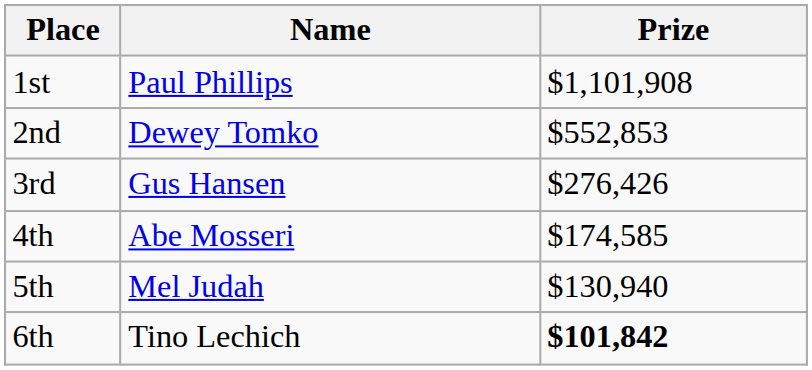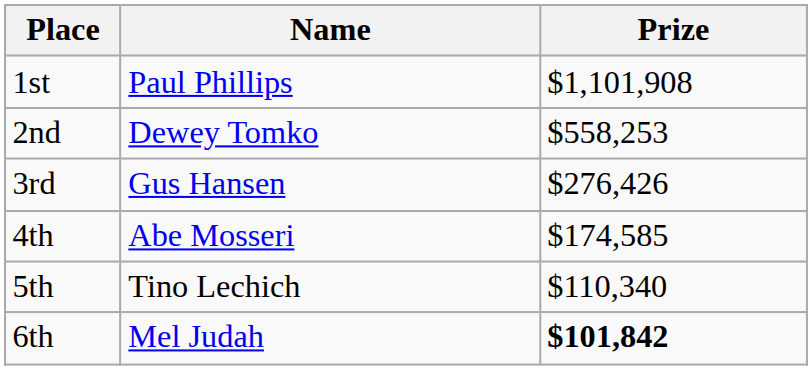 <table class="wikitable">
 <tr>
 <th width="50">Place</th>
 <th width="200">Name</th>
 <th width="125">Prize</th>
 </tr>
 <tr>
 <td>1st</td>
 <td><a href='#'>Paul Phillips</a></td>
 <td>$1,101,908</td>
 </tr>
 <tr>
 <td>2nd</td>
 <td><a href='#'>Dewey Tomko</a></td>
-<td>$552,853</td>
+<td>$558,253</td>
 </tr>
 <tr>
 <td>3rd</td>
 <td><a href='#'>Gus Hansen</a></td>
 <td>$276,426</td>
 </tr>
 <tr>
 <td>4th</td>
 <td><a href='#'>Abe Mosseri</a></td>
 <td>$174,585</td>
 </tr>
 <tr>
 <td>5th</td>
-<td><a href='#'>Mel Judah</a></td>
-<td>$130,940</td>
+<td>Tino Lechich</td>
+<td>$110,340</td>
 </tr>
 <tr>
 <td>6th</td>
-<td>Tino Lechich</td>
+<td><a href='#'>Mel Judah</a></td>
 <td><strong>$101,842</strong></td>
 </tr>
 </table>
